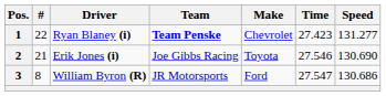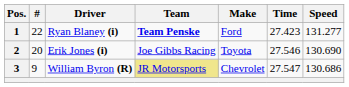 <table class="wikitable" style="font-size:95%">
 <tr>
 <th>Pos.</th>
 <th>#</th>
 <th>Driver</th>
 <th>Team</th>
 <th>Make</th>
 <th>Time</th>
 <th>Speed</th>
 </tr>
 <tr>
 <th>1</th>
 <td>22</td>
 <td><a href='#'>Ryan Blaney</a> <strong>(i)</strong></td>
 <td><strong><a href='#'>Team Penske</a></strong></td>
-<td><a href='#'>Chevrolet</a></td>
+<td><a href='#'>Ford</a></td>
 <td>27.423</td>
 <td>131.277</td>
 </tr>
 <tr>
 <th>2</th>
-<td>21</td>
+<td>20</td>
 <td><a href='#'>Erik Jones</a> <strong>(i)</strong></td>
 <td><a href='#'>Joe Gibbs Racing</a></td>
 <td><a href='#'>Toyota</a></td>
 <td>27.546</td>
 <td>130.690</td>
 </tr>
 <tr>
 <th>3</th>
-<td>8</td>
+<td>9</td>
 <td><a href='#'>William Byron</a> <strong>(R)</strong></td>
-<td><a href='#'>JR Motorsports</a></td>
-<td><a href='#'>Ford</a></td>
+<td style="background: khaki;"><a href='#'>JR Motorsports</a></td>
+<td><a href='#'>Chevrolet</a></td>
 <td>27.547</td>
 <td>130.686</td>
 </tr>
 <tr>
 <th colspan="7"></th>
 </tr>
 </table>
